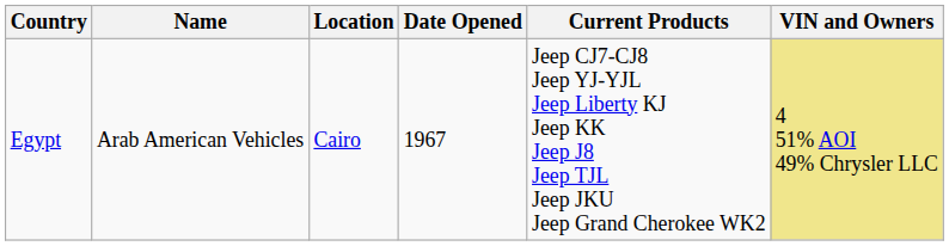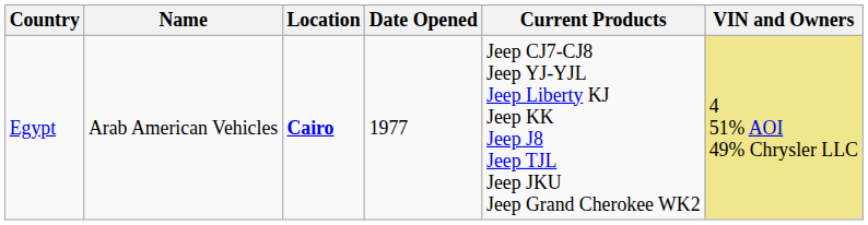 <table class="wikitable">
 <tr>
 <th>Country</th>
 <th>Name</th>
 <th>Location</th>
 <th>Date Opened</th>
 <th>Current Products</th>
 <th>VIN and Owners</th>
 </tr>
 <tr>
 <td><a href='#'>Egypt</a></td>
 <td>Arab American Vehicles</td>
-<td><a href='#'>Cairo</a></td>
-<td>1967</td>
+<td><strong><a href='#'>Cairo</a></strong></td>
+<td>1977</td>
 <td>Jeep CJ7-CJ8<br>Jeep YJ-YJL<br><a href='#'>Jeep Liberty</a> KJ<br>Jeep KK<br><a href='#'>Jeep J8</a><br><a href='#'>Jeep TJL</a><br>Jeep JKU<br>Jeep Grand Cherokee WK2</td>
 <td style="background: khaki;">4 <br> 51% <a href='#'>AOI</a><br>49% Chrysler LLC</td>
 </tr>
 </table>
